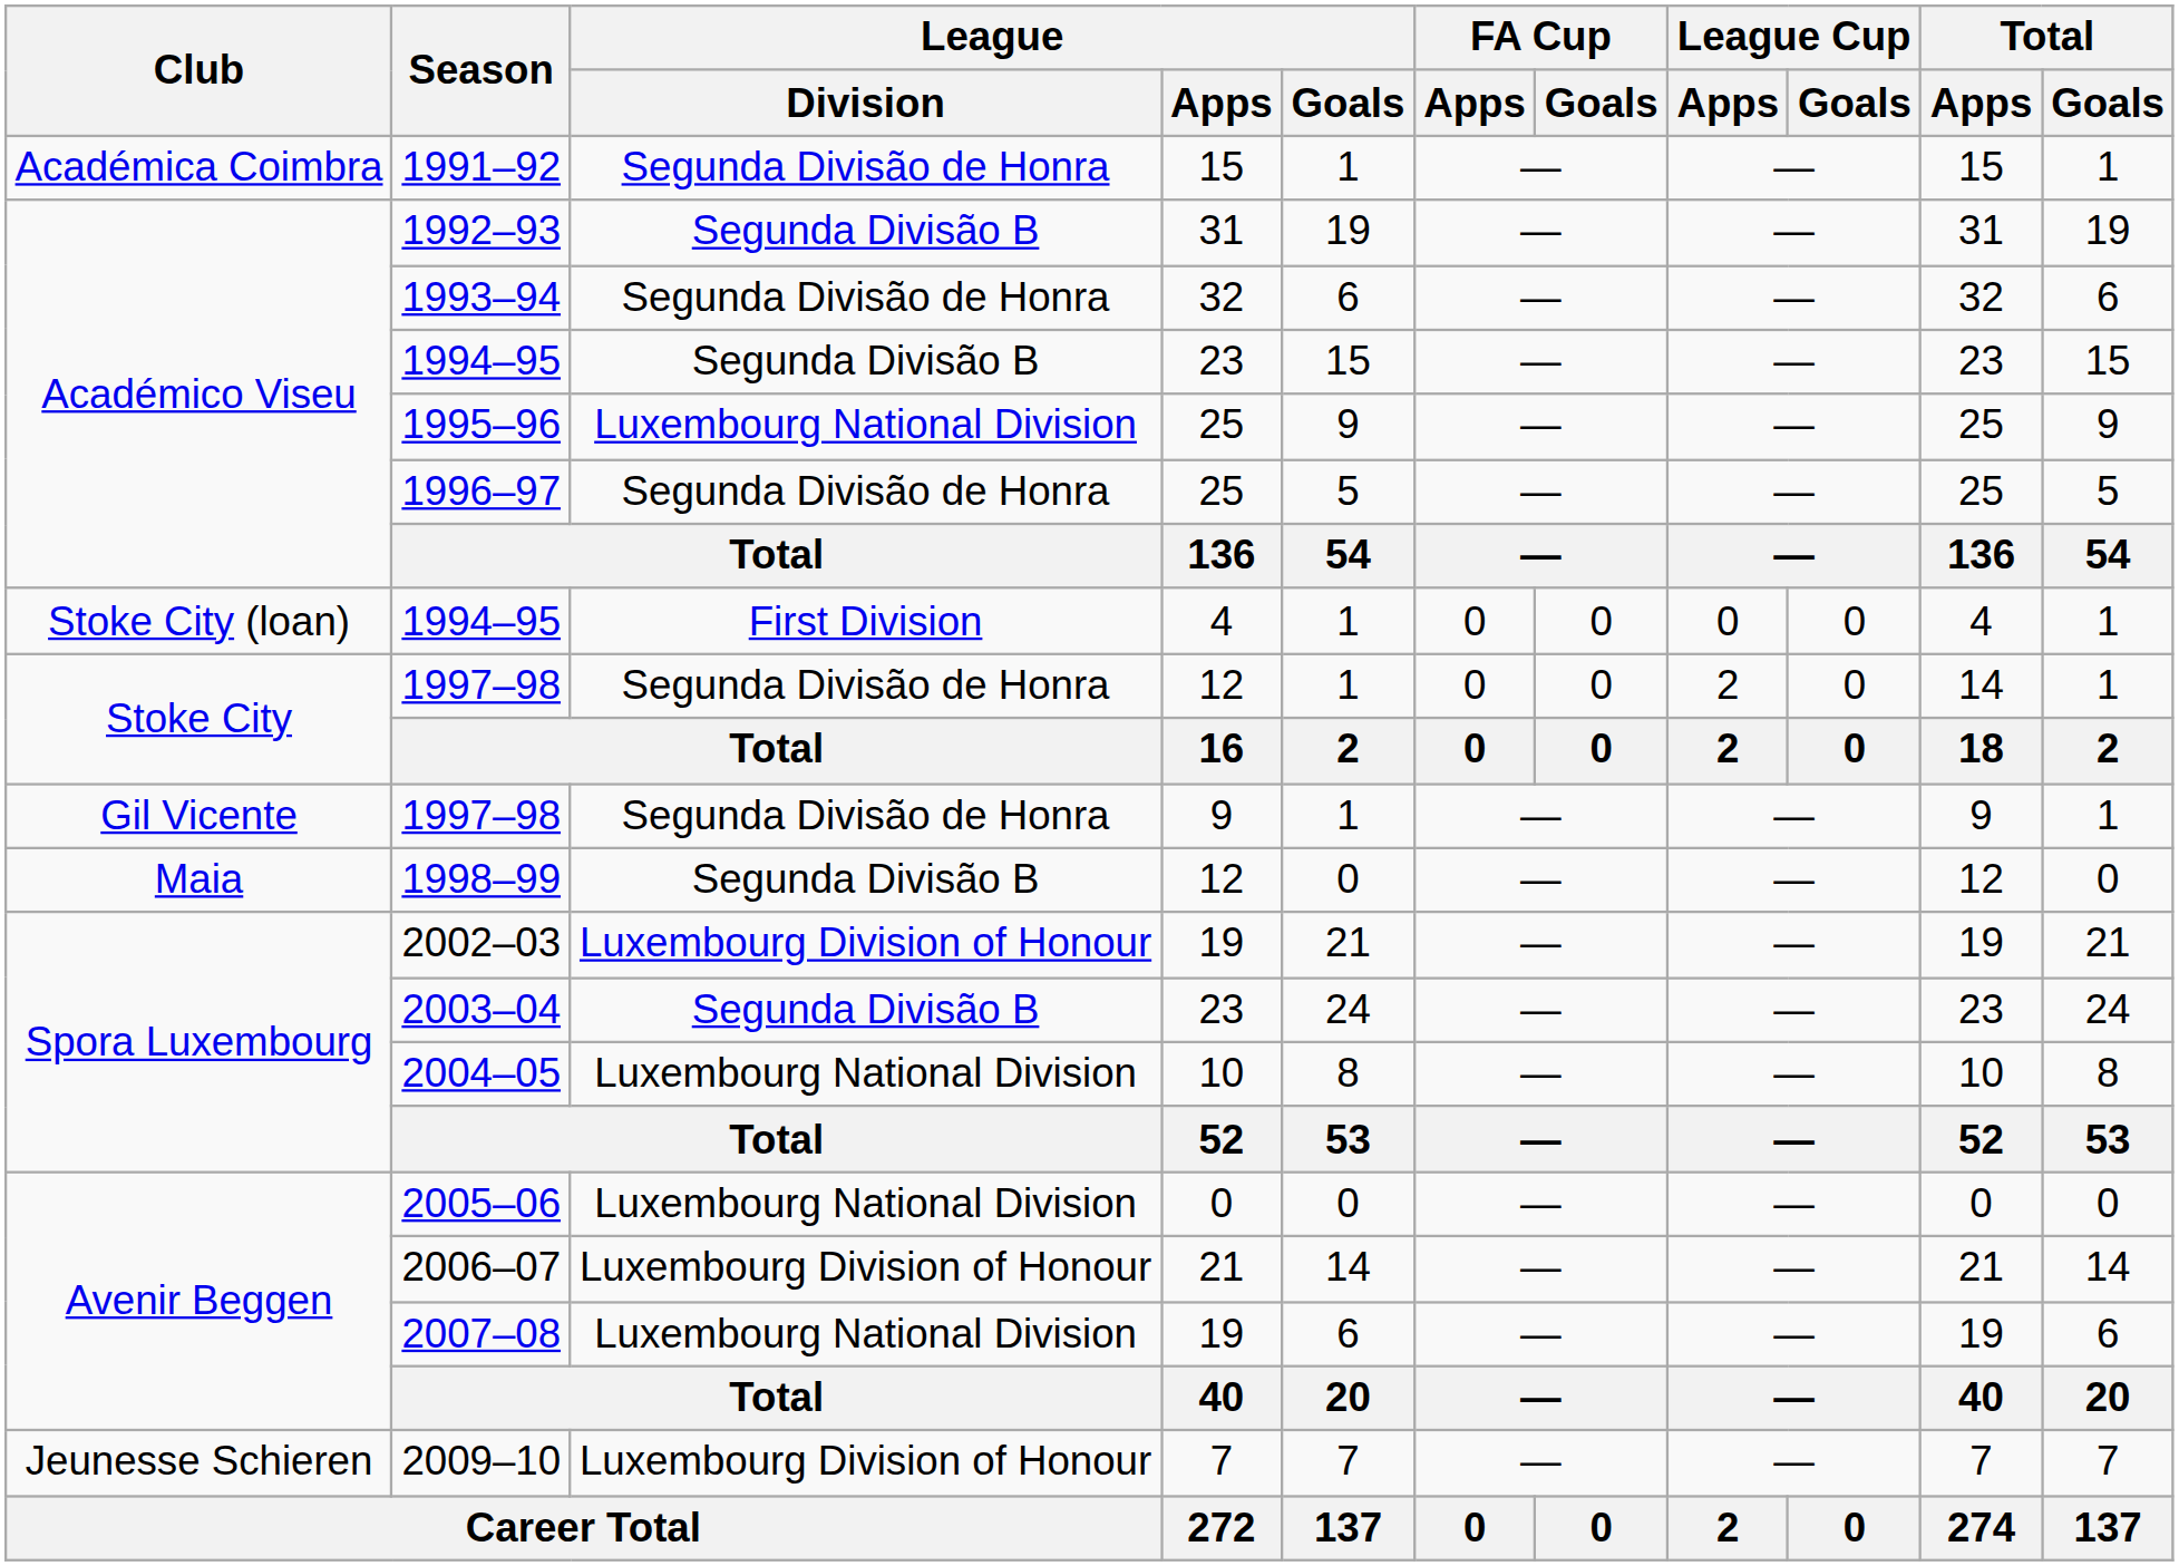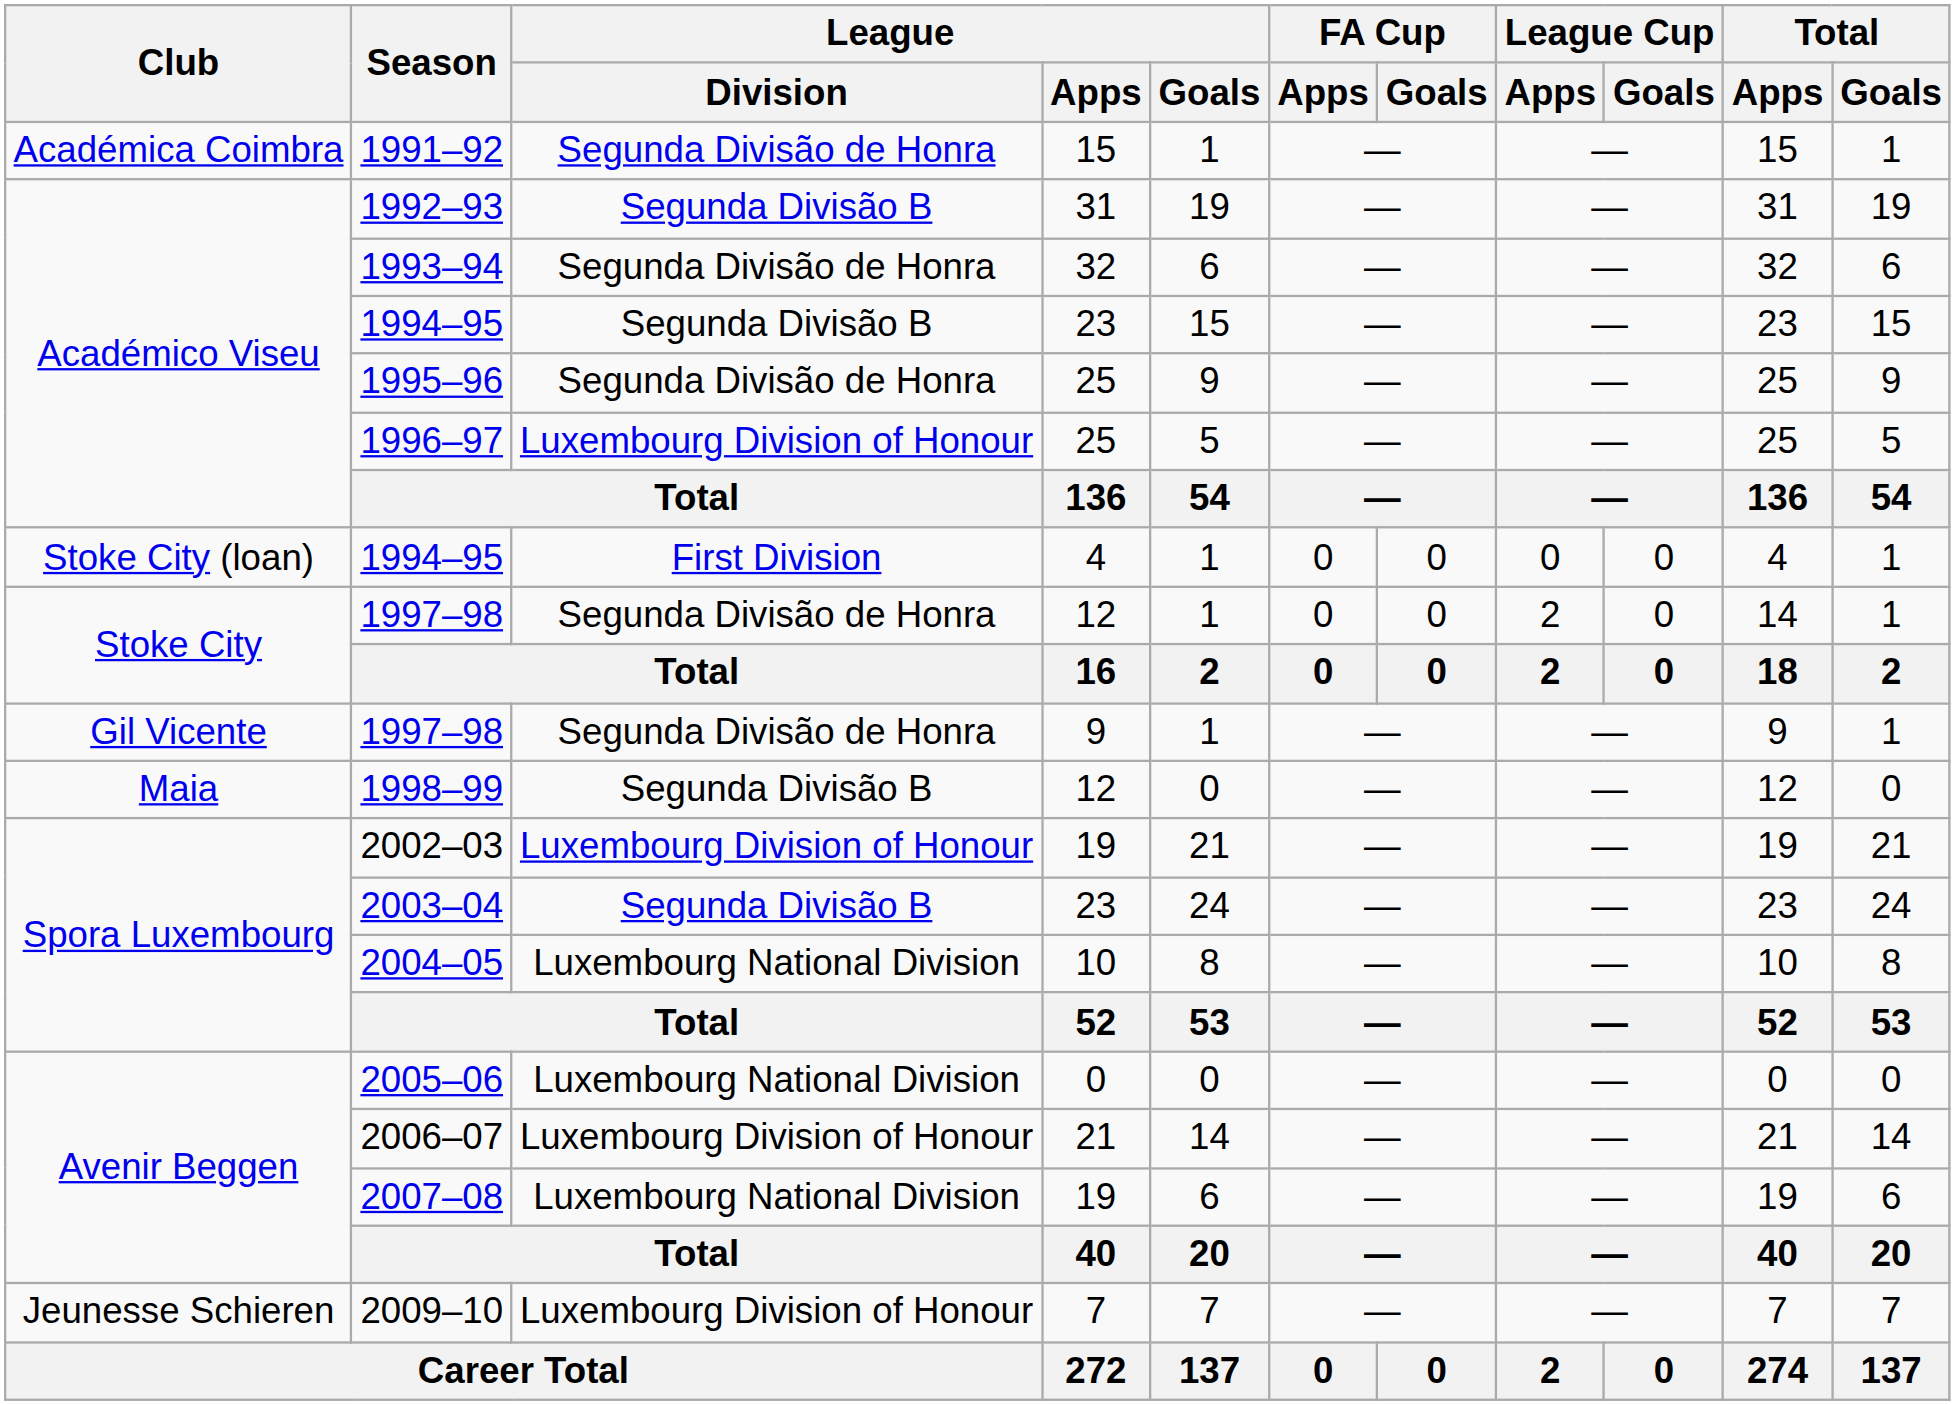 <table class="wikitable" style="text-align: center;">
 <tr>
 <th rowspan="2">Club</th>
 <th rowspan="2">Season</th>
 <th colspan="3">League</th>
 <th colspan="2">FA Cup</th>
 <th colspan="2">League Cup</th>
 <th colspan="2">Total</th>
 </tr>
 <tr>
 <th>Division</th>
 <th>Apps</th>
 <th>Goals</th>
 <th>Apps</th>
 <th>Goals</th>
 <th>Apps</th>
 <th>Goals</th>
 <th>Apps</th>
 <th>Goals</th>
 </tr>
 <tr>
 <td><a href='#'>Académica Coimbra</a></td>
 <td><a href='#'>1991–92</a></td>
 <td><a href='#'>Segunda Divisão de Honra</a></td>
 <td>15</td>
 <td>1</td>
 <td colspan=2>—</td>
 <td colspan=2>—</td>
 <td>15</td>
 <td>1</td>
 </tr>
 <tr>
 <td rowspan=6><a href='#'>Académico Viseu</a></td>
 <td><a href='#'>1992–93</a></td>
 <td><a href='#'>Segunda Divisão B</a></td>
 <td>31</td>
 <td>19</td>
 <td colspan=2>—</td>
 <td colspan=2>—</td>
 <td>31</td>
 <td>19</td>
 </tr>
 <tr>
 <td><a href='#'>1993–94</a></td>
 <td>Segunda Divisão de Honra</td>
 <td>32</td>
 <td>6</td>
 <td colspan=2>—</td>
 <td colspan=2>—</td>
 <td>32</td>
 <td>6</td>
 </tr>
 <tr>
 <td><a href='#'>1994–95</a></td>
 <td>Segunda Divisão B</td>
 <td>23</td>
 <td>15</td>
 <td colspan=2>—</td>
 <td colspan=2>—</td>
 <td>23</td>
 <td>15</td>
 </tr>
 <tr>
 <td><a href='#'>1995–96</a></td>
-<td><a href='#'>Luxembourg National Division</a></td>
+<td>Segunda Divisão de Honra</td>
 <td>25</td>
 <td>9</td>
 <td colspan=2>—</td>
 <td colspan=2>—</td>
 <td>25</td>
 <td>9</td>
 </tr>
 <tr>
 <td><a href='#'>1996–97</a></td>
-<td>Segunda Divisão de Honra</td>
+<td><a href='#'>Luxembourg Division of Honour</a></td>
 <td>25</td>
 <td>5</td>
 <td colspan=2>—</td>
 <td colspan=2>—</td>
 <td>25</td>
 <td>5</td>
 </tr>
 <tr>
 <th colspan=2>Total</th>
 <th>136</th>
 <th>54</th>
 <th colspan=2>—</th>
 <th colspan=2>—</th>
 <th>136</th>
 <th>54</th>
 </tr>
 <tr>
 <td><a href='#'>Stoke City</a> (loan)</td>
 <td><a href='#'>1994–95</a></td>
 <td><a href='#'>First Division</a></td>
 <td>4</td>
 <td>1</td>
 <td>0</td>
 <td>0</td>
 <td>0</td>
 <td>0</td>
 <td>4</td>
 <td>1</td>
 </tr>
 <tr>
 <td rowspan=2><a href='#'>Stoke City</a></td>
 <td><a href='#'>1997–98</a></td>
 <td>Segunda Divisão de Honra</td>
 <td>12</td>
 <td>1</td>
 <td>0</td>
 <td>0</td>
 <td>2</td>
 <td>0</td>
 <td>14</td>
 <td>1</td>
 </tr>
 <tr>
 <th colspan=2>Total</th>
 <th>16</th>
 <th>2</th>
 <th>0</th>
 <th>0</th>
 <th>2</th>
 <th>0</th>
 <th>18</th>
 <th>2</th>
 </tr>
 <tr>
 <td><a href='#'>Gil Vicente</a></td>
 <td><a href='#'>1997–98</a></td>
 <td>Segunda Divisão de Honra</td>
 <td>9</td>
 <td>1</td>
 <td colspan=2>—</td>
 <td colspan=2>—</td>
 <td>9</td>
 <td>1</td>
 </tr>
 <tr>
 <td><a href='#'>Maia</a></td>
 <td><a href='#'>1998–99</a></td>
 <td>Segunda Divisão B</td>
 <td>12</td>
 <td>0</td>
 <td colspan=2>—</td>
 <td colspan=2>—</td>
 <td>12</td>
 <td>0</td>
 </tr>
 <tr>
 <td rowspan=4><a href='#'>Spora Luxembourg</a></td>
 <td>2002–03</td>
 <td><a href='#'>Luxembourg Division of Honour</a></td>
 <td>19</td>
 <td>21</td>
 <td colspan=2>—</td>
 <td colspan=2>—</td>
 <td>19</td>
 <td>21</td>
 </tr>
 <tr>
 <td><a href='#'>2003–04</a></td>
 <td><a href='#'>Segunda Divisão B</a></td>
 <td>23</td>
 <td>24</td>
 <td colspan=2>—</td>
 <td colspan=2>—</td>
 <td>23</td>
 <td>24</td>
 </tr>
 <tr>
 <td><a href='#'>2004–05</a></td>
 <td>Luxembourg National Division</td>
 <td>10</td>
 <td>8</td>
 <td colspan=2>—</td>
 <td colspan=2>—</td>
 <td>10</td>
 <td>8</td>
 </tr>
 <tr>
 <th colspan=2>Total</th>
 <th>52</th>
 <th>53</th>
 <th colspan=2>—</th>
 <th colspan=2>—</th>
 <th>52</th>
 <th>53</th>
 </tr>
 <tr>
 <td rowspan=4><a href='#'>Avenir Beggen</a></td>
 <td><a href='#'>2005–06</a></td>
 <td>Luxembourg National Division</td>
 <td>0</td>
 <td>0</td>
 <td colspan=2>—</td>
 <td colspan=2>—</td>
 <td>0</td>
 <td>0</td>
 </tr>
 <tr>
 <td>2006–07</td>
 <td>Luxembourg Division of Honour</td>
 <td>21</td>
 <td>14</td>
 <td colspan=2>—</td>
 <td colspan=2>—</td>
 <td>21</td>
 <td>14</td>
 </tr>
 <tr>
 <td><a href='#'>2007–08</a></td>
 <td>Luxembourg National Division</td>
 <td>19</td>
 <td>6</td>
 <td colspan=2>—</td>
 <td colspan=2>—</td>
 <td>19</td>
 <td>6</td>
 </tr>
 <tr>
 <th colspan=2>Total</th>
 <th>40</th>
 <th>20</th>
 <th colspan=2>—</th>
 <th colspan=2>—</th>
 <th>40</th>
 <th>20</th>
 </tr>
 <tr>
 <td>Jeunesse Schieren</td>
 <td>2009–10</td>
 <td>Luxembourg Division of Honour</td>
 <td>7</td>
 <td>7</td>
 <td colspan=2>—</td>
 <td colspan=2>—</td>
 <td>7</td>
 <td>7</td>
 </tr>
 <tr>
 <th colspan="3">Career Total</th>
 <th>272</th>
 <th>137</th>
 <th>0</th>
 <th>0</th>
 <th>2</th>
 <th>0</th>
 <th>274</th>
 <th>137</th>
 </tr>
 </table>
